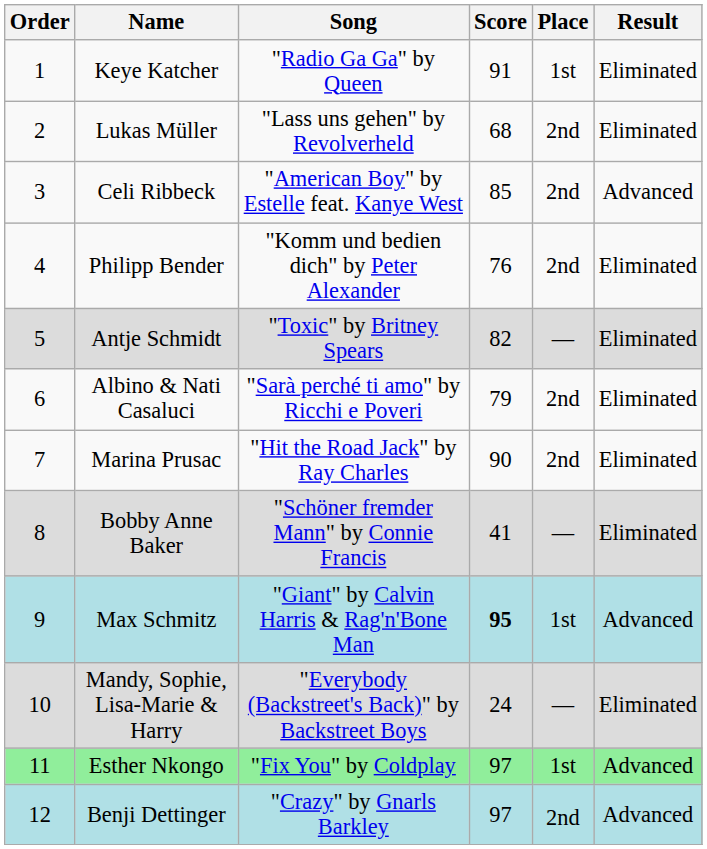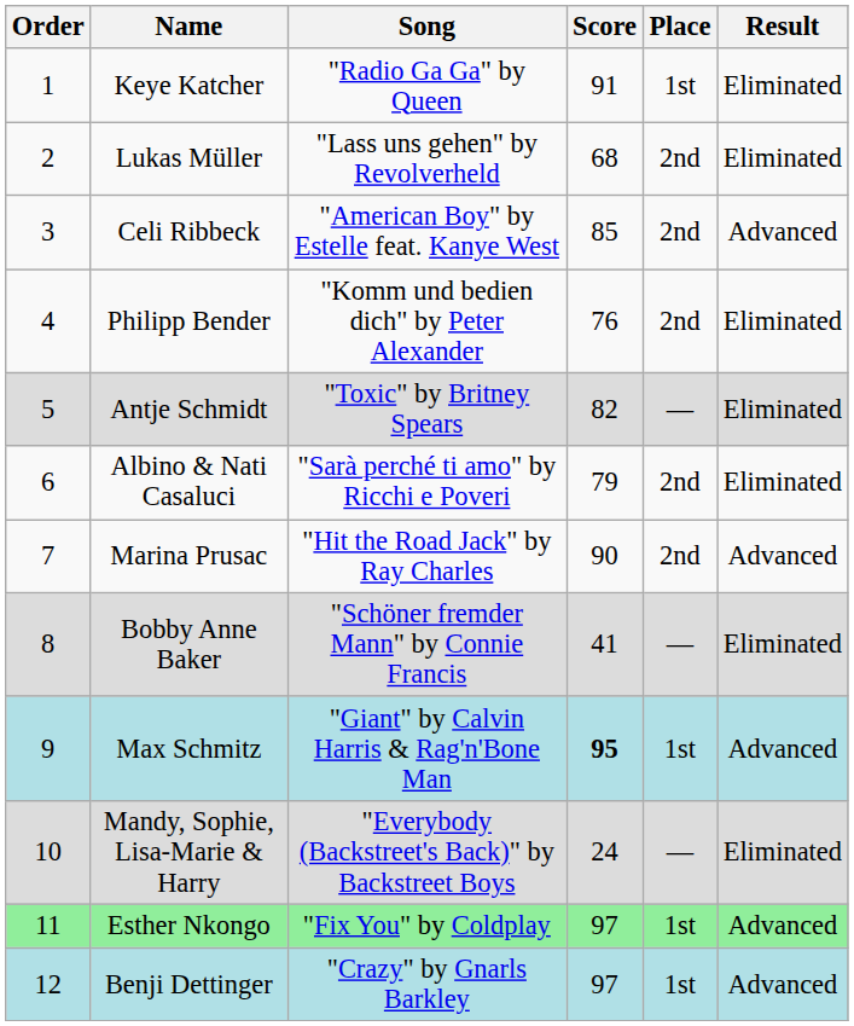 <table class="wikitable sortable collapsed" style="text-align:center; width:80%;">
 <tr style="text-align:Center; background:#cc;">
 <th>Order</th>
 <th>Name</th>
 <th>Song</th>
 <th>Score</th>
 <th>Place</th>
 <th>Result</th>
 </tr>
 <tr>
 <td>1</td>
 <td>Keye Katcher</td>
 <td>"<a href='#'>Radio Ga Ga</a>" by <a href='#'>Queen</a></td>
 <td>91</td>
 <td>1st</td>
 <td>Eliminated</td>
 </tr>
 <tr>
 <td>2</td>
 <td>Lukas Müller</td>
 <td>"Lass uns gehen" by <a href='#'>Revolverheld</a></td>
 <td>68</td>
 <td>2nd</td>
 <td>Eliminated</td>
 </tr>
 <tr>
 <td>3</td>
 <td>Celi Ribbeck</td>
 <td>"<a href='#'>American Boy</a>" by <a href='#'>Estelle</a> feat. <a href='#'>Kanye West</a></td>
 <td>85</td>
 <td>2nd</td>
 <td>Advanced</td>
 </tr>
 <tr>
 <td>4</td>
 <td>Philipp Bender</td>
 <td>"Komm und bedien dich" by <a href='#'>Peter Alexander</a></td>
 <td>76</td>
 <td>2nd</td>
 <td>Eliminated</td>
 </tr>
 <tr bgcolor=DCDCDC>
 <td>5</td>
 <td>Antje Schmidt</td>
 <td>"<a href='#'>Toxic</a>" by <a href='#'>Britney Spears</a></td>
 <td>82</td>
 <td>—</td>
 <td>Eliminated</td>
 </tr>
 <tr>
 <td>6</td>
 <td>Albino & Nati Casaluci</td>
 <td>"<a href='#'>Sarà perché ti amo</a>" by <a href='#'>Ricchi e Poveri</a></td>
 <td>79</td>
 <td>2nd</td>
 <td>Eliminated</td>
 </tr>
 <tr>
 <td>7</td>
 <td>Marina Prusac</td>
 <td>"<a href='#'>Hit the Road Jack</a>" by <a href='#'>Ray Charles</a></td>
 <td>90</td>
 <td>2nd</td>
-<td>Eliminated</td>
+<td>Advanced</td>
 </tr>
 <tr bgcolor=DCDCDC>
 <td>8</td>
 <td>Bobby Anne Baker</td>
 <td>"<a href='#'>Schöner fremder Mann</a>" by <a href='#'>Connie Francis</a></td>
 <td>41</td>
 <td>—</td>
 <td>Eliminated</td>
 </tr>
 <tr bgcolor=B0E0E6>
 <td>9</td>
 <td>Max Schmitz</td>
 <td>"<a href='#'>Giant</a>" by <a href='#'>Calvin Harris</a> & <a href='#'>Rag'n'Bone Man</a></td>
 <td><strong>95</strong></td>
 <td>1st</td>
 <td>Advanced</td>
 </tr>
 <tr bgcolor=DCDCDC>
 <td>10</td>
 <td>Mandy, Sophie, Lisa-Marie & Harry</td>
 <td>"<a href='#'>Everybody (Backstreet's Back)</a>" by <a href='#'>Backstreet Boys</a></td>
 <td>24</td>
 <td>—</td>
 <td>Eliminated</td>
 </tr>
 <tr bgcolor=90EE9B>
 <td>11</td>
 <td>Esther Nkongo</td>
 <td>"<a href='#'>Fix You</a>" by <a href='#'>Coldplay</a></td>
 <td>97</td>
 <td>1st</td>
 <td>Advanced</td>
 </tr>
 <tr bgcolor=B0E0E6>
 <td>12</td>
 <td>Benji Dettinger</td>
 <td>"<a href='#'>Crazy</a>" by <a href='#'>Gnarls Barkley</a></td>
 <td>97</td>
-<td>2nd<sup></sup></td>
+<td>1st</td>
 <td>Advanced</td>
 </tr>
 <tr>
 </tr>
 </table>
